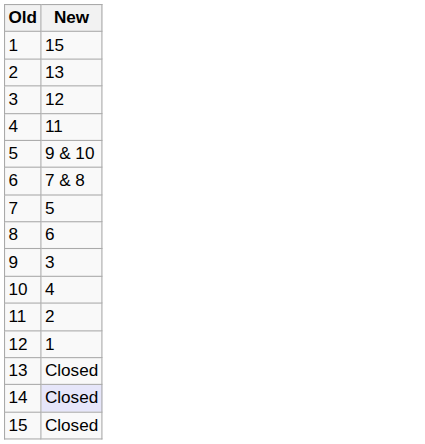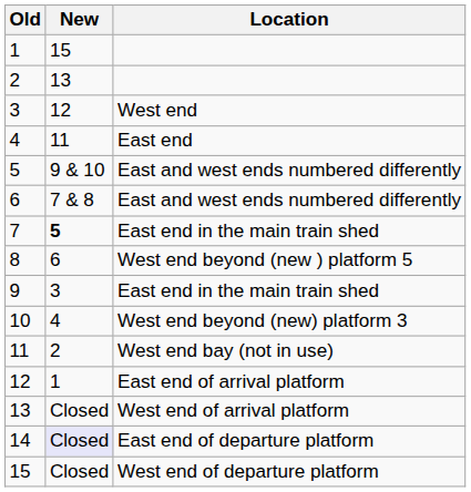 <table class="wikitable">
 <tr>
 <th>Old</th>
 <th>New</th>
+<th>Location</th>
 </tr>
 <tr>
 <td>1</td>
 <td>15</td>
+<td></td>
 </tr>
 <tr>
 <td>2</td>
 <td>13</td>
+<td></td>
 </tr>
 <tr>
 <td>3</td>
 <td>12</td>
+<td>West end</td>
 </tr>
 <tr>
 <td>4</td>
 <td>11</td>
+<td>East end</td>
 </tr>
 <tr>
 <td>5</td>
 <td>9 & 10</td>
+<td>East and west ends numbered differently</td>
 </tr>
 <tr>
 <td>6</td>
 <td>7 & 8</td>
+<td>East and west ends numbered differently</td>
 </tr>
 <tr>
 <td>7</td>
-<td>5</td>
+<td><strong>5</strong></td>
+<td>East end in the main train shed</td>
 </tr>
 <tr>
 <td>8</td>
 <td>6</td>
+<td>West end beyond (new ) platform 5</td>
 </tr>
 <tr>
 <td>9</td>
 <td>3</td>
+<td>East end in the main train shed</td>
 </tr>
 <tr>
 <td>10</td>
 <td>4</td>
+<td>West end beyond (new) platform 3</td>
 </tr>
 <tr>
 <td>11</td>
 <td>2</td>
+<td>West end bay (not in use)</td>
 </tr>
 <tr>
 <td>12</td>
 <td>1</td>
+<td>East end of arrival platform</td>
 </tr>
 <tr>
 <td>13</td>
 <td>Closed</td>
+<td>West end of arrival platform</td>
 </tr>
 <tr>
 <td>14</td>
 <td style="background: lavender;">Closed</td>
+<td>East end of departure platform</td>
 </tr>
 <tr>
 <td>15</td>
 <td>Closed</td>
+<td>West end of departure platform</td>
 </tr>
 </table>
